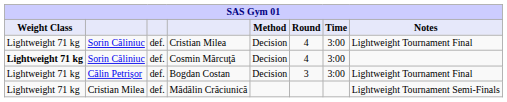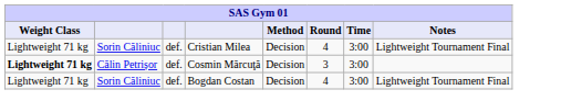 <table class="wikitable" style="font-size: 70%;">
 <tr>
 <th colspan="8" style="background-color: #ccf; color: #000080; text-align: center;"><strong>SAS Gym 01</strong></th>
 </tr>
 <tr>
 <th colspan="1" style="background-color: #E6E8FA; color: #000000; text-align: center;">Weight Class</th>
 <th colspan="1" style="background-color: #E6E8FA; color: #000000; text-align: center;"></th>
 <th colspan="1" style="background-color: #E6E8FA; color: #000000; text-align: center;"></th>
 <th colspan="1" style="background-color: #E6E8FA; color: #000000; text-align: center;"></th>
 <th colspan="1" style="background-color: #E6E8FA; color: #000000; text-align: center;">Method</th>
 <th colspan="1" style="background-color: #E6E8FA; color: #000000; text-align: center;">Round</th>
 <th colspan="1" style="background-color: #E6E8FA; color: #000000; text-align: center;">Time</th>
 <th colspan="1" style="background-color: #E6E8FA; color: #000000; text-align: center;">Notes</th>
 </tr>
 <tr>
 <td>Lightweight 71 kg</td>
 <td> <a href='#'>Sorin Căliniuc</a></td>
 <td align=center>def.</td>
 <td> Cristian Milea</td>
 <td>Decision</td>
 <td align=center>4</td>
 <td align=center>3:00</td>
 <td>Lightweight Tournament Final</td>
 </tr>
 <tr>
 <td><strong>Lightweight 71 kg</strong></td>
-<td> <a href='#'>Sorin Căliniuc</a></td>
+<td> <a href='#'>Călin Petrișor</a></td>
 <td align=center>def.</td>
 <td> Cosmin Mărcuţă</td>
 <td>Decision</td>
-<td align=center>4</td>
+<td align=center>3</td>
 <td align=center>3:00</td>
 <td></td>
 </tr>
 <tr>
 <td>Lightweight 71 kg</td>
-<td> <a href='#'>Călin Petrișor</a></td>
+<td> <a href='#'>Sorin Căliniuc</a></td>
 <td align=center>def.</td>
 <td> Bogdan Costan</td>
 <td>Decision</td>
-<td align=center>3</td>
+<td align=center>4</td>
 <td align=center>3:00</td>
 <td>Lightweight Tournament Final</td>
 </tr>
-<tr>
-<td>Lightweight 71 kg</td>
-<td> Cristian Milea</td>
-<td align=center>def.</td>
-<td> Mădălin Crăciunică</td>
-<td></td>
-<td></td>
-<td></td>
-<td>Lightweight Tournament Semi-Finals</td>
-</tr>
 </table>
